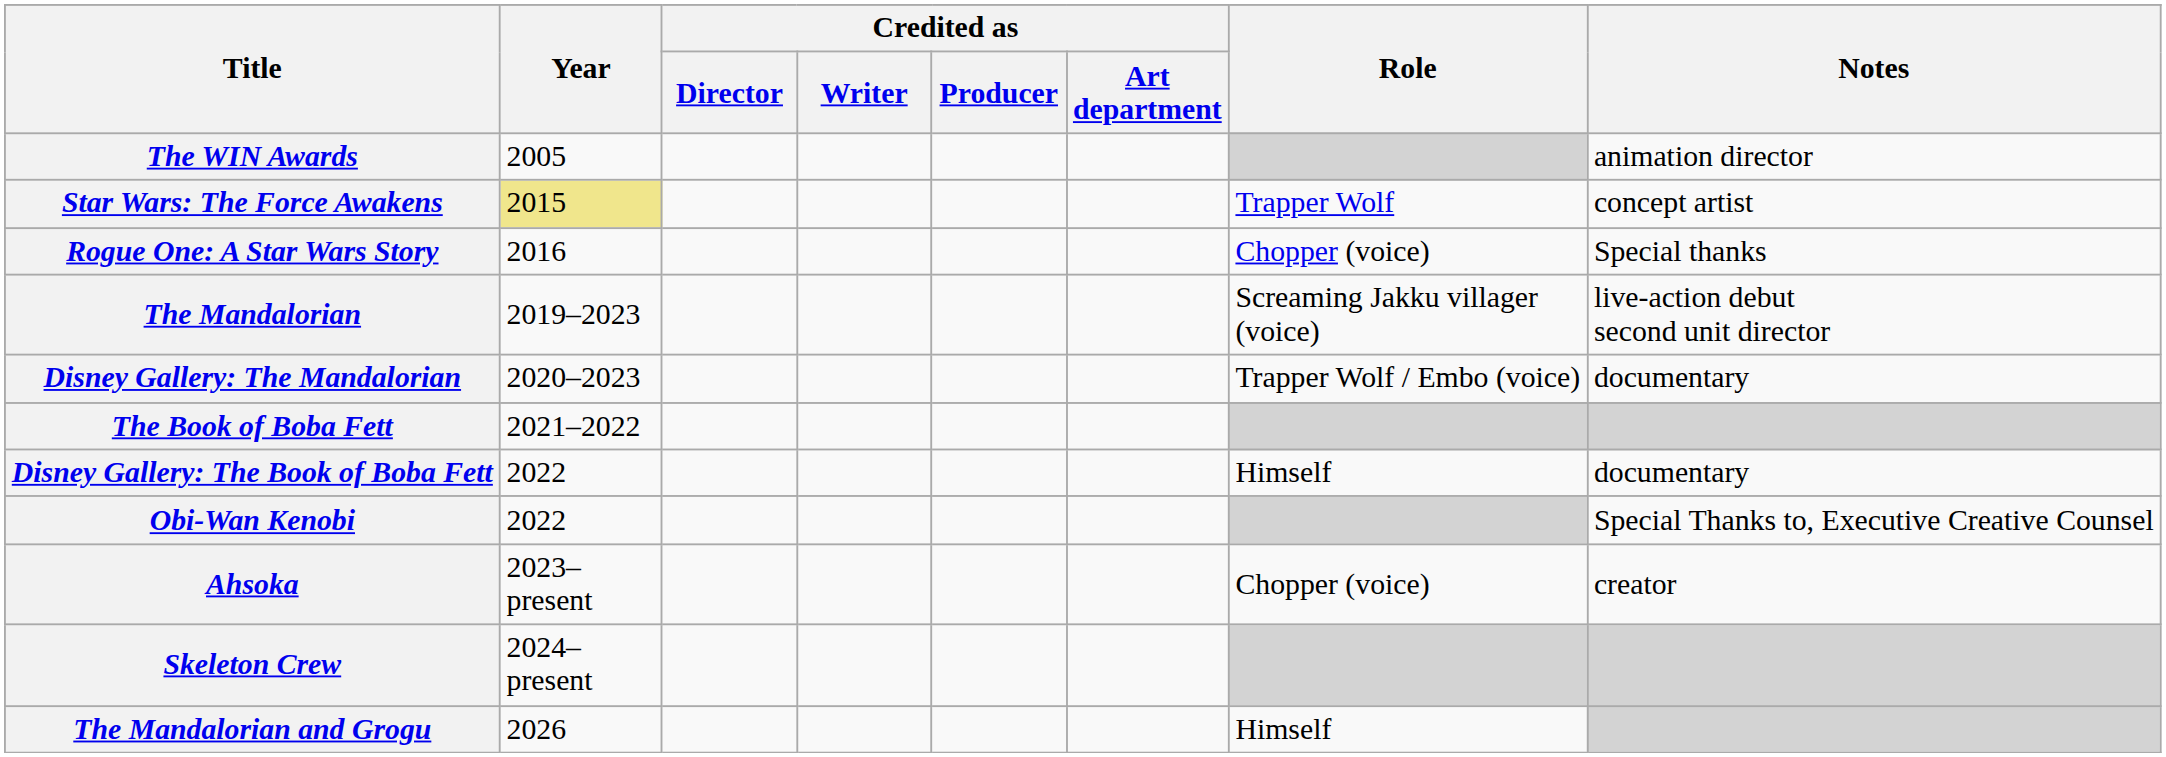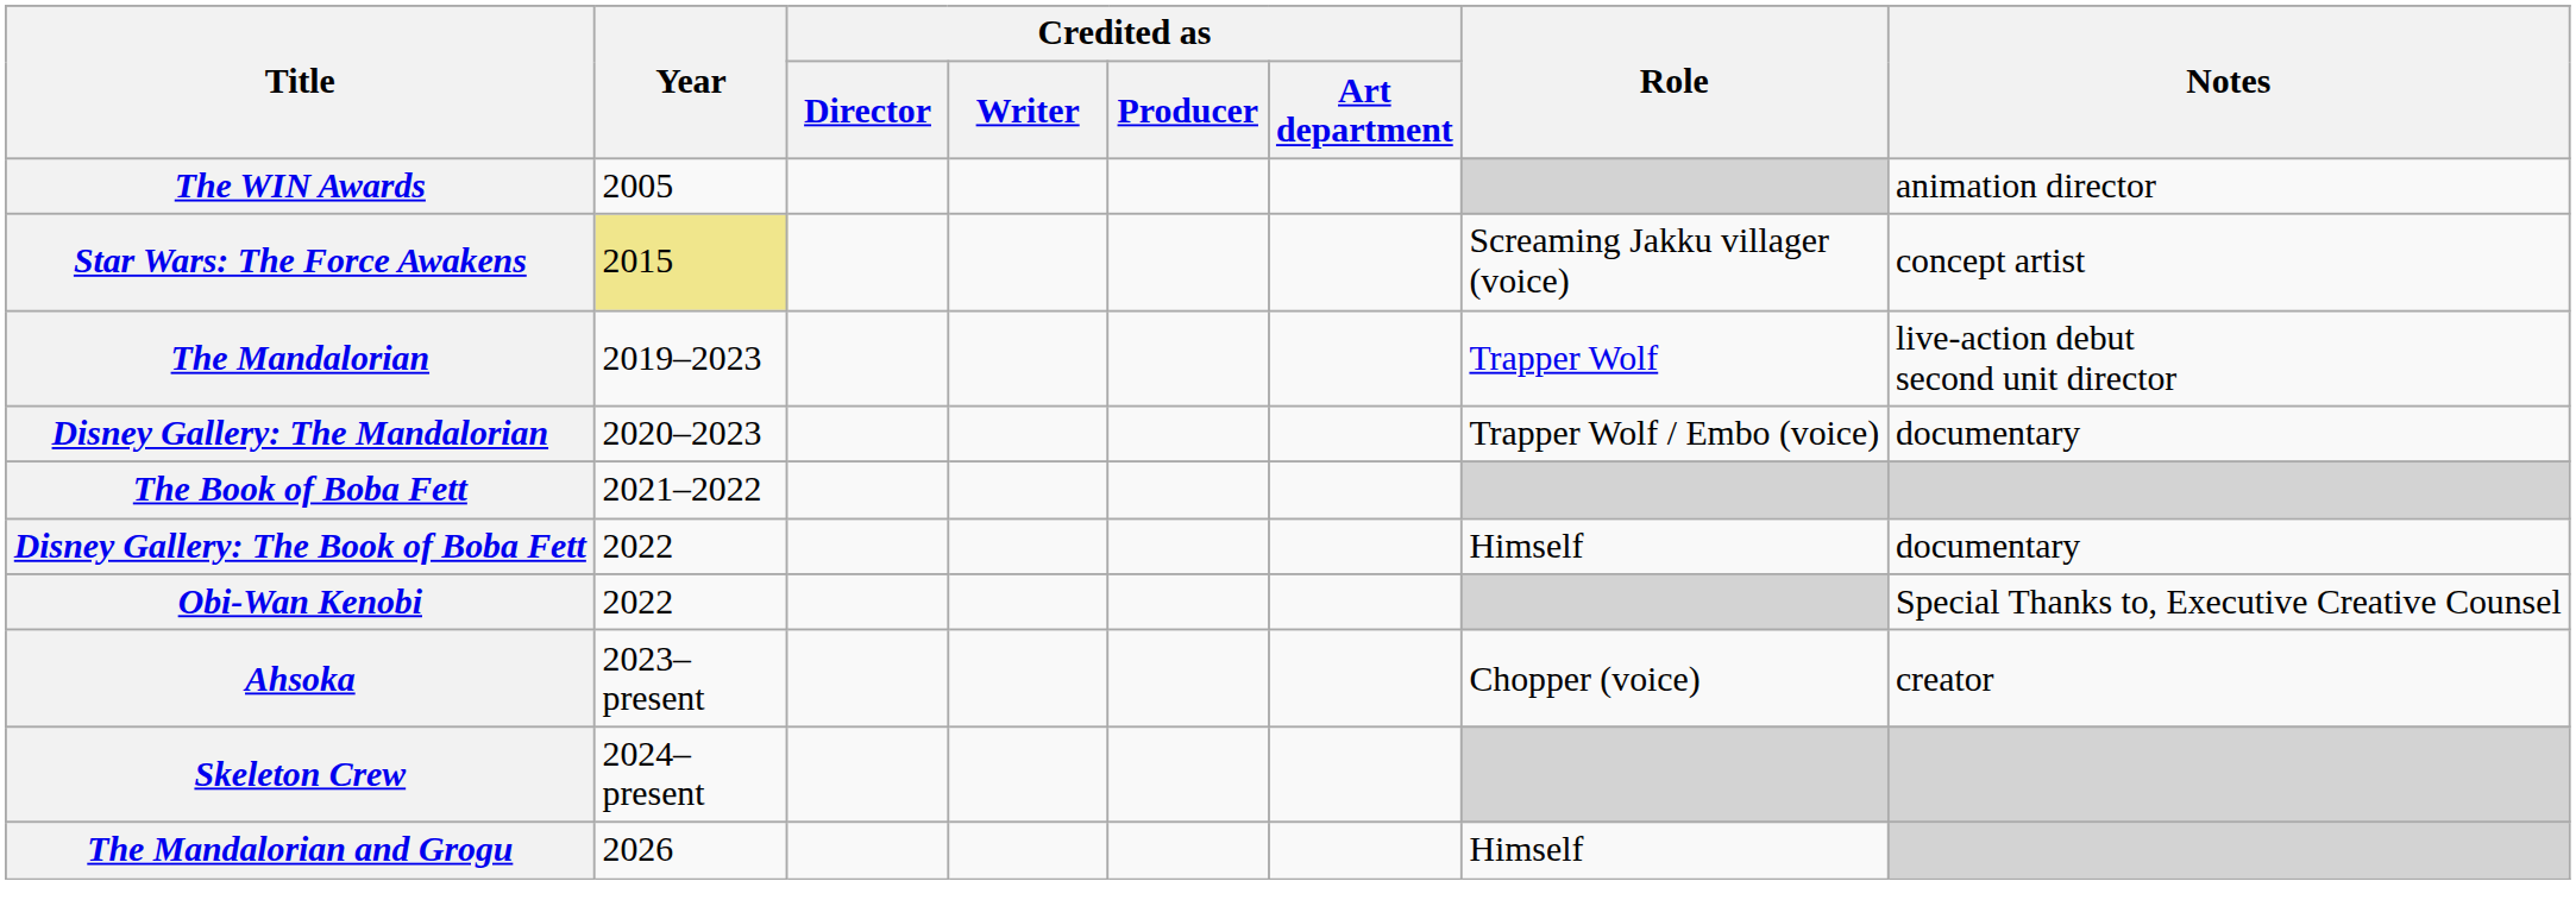 <table class="wikitable plainrowheaders sortable">
 <tr>
 <th rowspan="2">Title</th>
 <th rowspan="2" width="80">Year</th>
 <th colspan="4">Credited as</th>
 <th rowspan="2">Role</th>
 <th rowspan="2">Notes</th>
 </tr>
 <tr>
 <th width="65"><a href='#'>Director</a></th>
 <th width="65"><a href='#'>Writer</a></th>
 <th width="65"><a href='#'>Producer</a></th>
 <th><a href='#'>Art <br>department</a></th>
 </tr>
 <tr>
 <th scope="row"><em><a href='#'>The WIN Awards</a></em></th>
 <td>2005</td>
 <td></td>
 <td></td>
 <td></td>
 <td></td>
 <td style="background:#d3d3d3;"></td>
 <td>animation director</td>
 </tr>
 <tr>
 <th scope="row"><em><a href='#'>Star Wars: The Force Awakens</a></em></th>
 <td style="background: khaki;">2015</td>
 <td></td>
 <td></td>
 <td></td>
 <td></td>
-<td><a href='#'>Trapper Wolf</a></td>
+<td>Screaming Jakku villager<br>(voice)</td>
 <td>concept artist</td>
-</tr>
-<tr>
-<th scope="row"><em><a href='#'>Rogue One: A Star Wars Story</a></em></th>
-<td>2016</td>
-<td></td>
-<td></td>
-<td></td>
-<td></td>
-<td><a href='#'>Chopper</a> (voice)</td>
-<td>Special thanks</td>
 </tr>
 <tr>
 <th scope="row"><em><a href='#'>The Mandalorian</a></em></th>
 <td>2019–2023</td>
 <td></td>
 <td></td>
 <td></td>
 <td></td>
-<td>Screaming Jakku villager<br>(voice)</td>
+<td><a href='#'>Trapper Wolf</a></td>
 <td>live-action debut<br>second unit director</td>
 </tr>
 <tr>
 <th scope="row"><em><a href='#'>Disney Gallery: The Mandalorian</a></em></th>
 <td>2020–2023</td>
 <td></td>
 <td></td>
 <td></td>
 <td></td>
 <td>Trapper Wolf / Embo (voice)</td>
 <td>documentary</td>
 </tr>
 <tr>
 <th scope="row"><em><a href='#'>The Book of Boba Fett</a></em></th>
 <td>2021–2022</td>
 <td></td>
 <td></td>
 <td></td>
 <td></td>
 <td style="background:#d3d3d3;"></td>
 <td style="background:#d3d3d3;"></td>
 </tr>
 <tr>
 <th scope="row"><em><a href='#'>Disney Gallery: The Book of Boba Fett</a></em></th>
 <td>2022</td>
 <td></td>
 <td></td>
 <td></td>
 <td></td>
 <td>Himself</td>
 <td>documentary</td>
 </tr>
 <tr>
 <th scope="row"><em><a href='#'>Obi-Wan Kenobi</a></em></th>
 <td>2022</td>
 <td></td>
 <td></td>
 <td></td>
 <td></td>
 <td style="background:#d3d3d3;"></td>
 <td>Special Thanks to, Executive Creative Counsel</td>
 </tr>
 <tr>
 <th scope="row"><em><a href='#'>Ahsoka</a></em></th>
 <td>2023–present</td>
 <td></td>
 <td></td>
 <td></td>
 <td></td>
 <td>Chopper (voice)</td>
 <td>creator</td>
 </tr>
 <tr>
 <th scope="row"><em><a href='#'>Skeleton Crew</a></em></th>
 <td>2024–present</td>
 <td></td>
 <td></td>
 <td></td>
 <td></td>
 <td style="background:#d3d3d3;"></td>
 <td style="background:#d3d3d3;"></td>
 </tr>
 <tr>
 <th scope="row"><em><a href='#'>The Mandalorian and Grogu</a></em></th>
 <td>2026</td>
 <td></td>
 <td></td>
 <td></td>
 <td></td>
 <td>Himself</td>
 <td style="background:#d3d3d3;"></td>
 </tr>
 </table>
